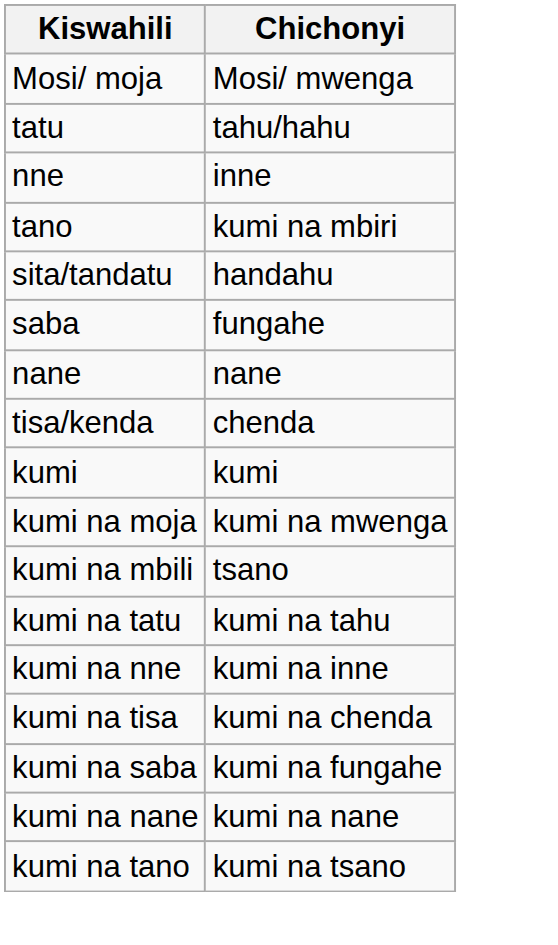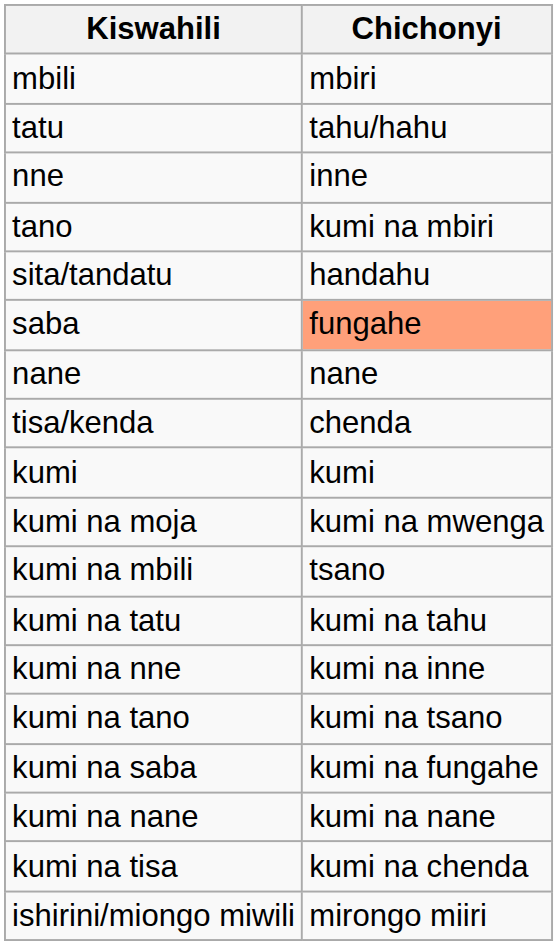 <table class="wikitable">
 <tr>
 <th>Kiswahili</th>
 <th>Chichonyi</th>
 </tr>
 <tr>
-<td>Mosi/ moja</td>
-<td>Mosi/ mwenga</td>
+<td>mbili</td>
+<td>mbiri</td>
 </tr>
 <tr>
 <td>tatu</td>
 <td>tahu/hahu</td>
 </tr>
 <tr>
 <td>nne</td>
 <td>inne</td>
 </tr>
 <tr>
 <td>tano</td>
 <td>kumi na mbiri</td>
 </tr>
 <tr>
 <td>sita/tandatu</td>
 <td>handahu</td>
 </tr>
 <tr>
 <td>saba</td>
-<td>fungahe</td>
+<td style="background: lightsalmon;">fungahe</td>
 </tr>
 <tr>
 <td>nane</td>
 <td>nane</td>
 </tr>
 <tr>
 <td>tisa/kenda</td>
 <td>chenda</td>
 </tr>
 <tr>
 <td>kumi</td>
 <td>kumi</td>
 </tr>
 <tr>
 <td>kumi na moja</td>
 <td>kumi na mwenga</td>
 </tr>
 <tr>
 <td>kumi na mbili</td>
 <td>tsano</td>
 </tr>
 <tr>
 <td>kumi na tatu</td>
 <td>kumi na tahu</td>
 </tr>
 <tr>
 <td>kumi na nne</td>
 <td>kumi na inne</td>
 </tr>
 <tr>
-<td>kumi na tisa</td>
-<td>kumi na chenda</td>
+<td>kumi na tano</td>
+<td>kumi na tsano</td>
 </tr>
 <tr>
 <td>kumi na saba</td>
 <td>kumi na fungahe</td>
 </tr>
 <tr>
 <td>kumi na nane</td>
 <td>kumi na nane</td>
 </tr>
 <tr>
-<td>kumi na tano</td>
-<td>kumi na tsano</td>
+<td>kumi na tisa</td>
+<td>kumi na chenda</td>
+</tr>
+<tr>
+<td>ishirini/miongo miwili</td>
+<td>mirongo miiri</td>
 </tr>
 </table>
